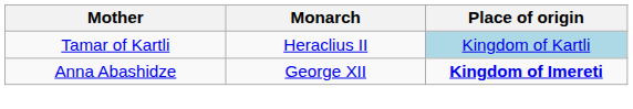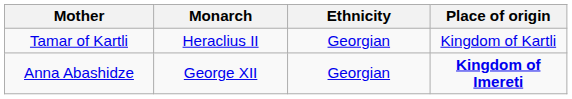 <table width=95% class="wikitable">
 <tr>
 <th width = "10%">Mother</th>
 <th width = "9%">Monarch</th>
+<th width = "10%">Ethnicity</th>
 <th width = "9%">Place of origin</th>
 </tr>
 <tr>
 <td align="center"><a href='#'>Tamar of Kartli</a></td>
 <td align="center"><a href='#'>Heraclius II</a></td>
-<td align="center" style="background: lightblue;"><a href='#'>Kingdom of Kartli</a></td>
+<td align="center"><a href='#'>Georgian</a></td>
+<td align="center"><a href='#'>Kingdom of Kartli</a></td>
 </tr>
 <tr>
 <td align="center"><a href='#'>Anna Abashidze</a></td>
 <td align="center"><a href='#'>George XII</a></td>
+<td align="center"><a href='#'>Georgian</a></td>
 <td align="center"><strong><a href='#'>Kingdom of Imereti</a></strong></td>
 </tr>
 </table>
